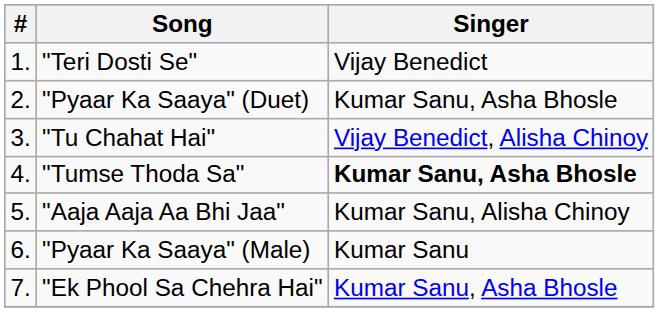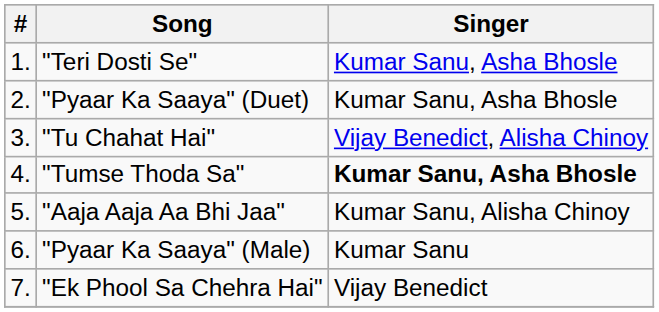 <table class="wikitable sortable" style="font-size:92%;">
 <tr>
 <th>#</th>
 <th>Song</th>
 <th>Singer</th>
 </tr>
 <tr>
 <td>1.</td>
 <td>"Teri Dosti Se"</td>
-<td>Vijay Benedict</td>
+<td><a href='#'>Kumar Sanu</a>, <a href='#'>Asha Bhosle</a></td>
 </tr>
 <tr>
 <td>2.</td>
 <td>"Pyaar Ka Saaya" (Duet)</td>
 <td>Kumar Sanu, Asha Bhosle</td>
 </tr>
 <tr>
 <td>3.</td>
 <td>"Tu Chahat Hai"</td>
 <td><a href='#'>Vijay Benedict</a>, <a href='#'>Alisha Chinoy</a></td>
 </tr>
 <tr>
 <td>4.</td>
 <td>"Tumse Thoda Sa"</td>
 <td><strong>Kumar Sanu, Asha Bhosle</strong></td>
 </tr>
 <tr>
 <td>5.</td>
 <td>"Aaja Aaja Aa Bhi Jaa"</td>
 <td>Kumar Sanu, Alisha Chinoy</td>
 </tr>
 <tr>
 <td>6.</td>
 <td>"Pyaar Ka Saaya" (Male)</td>
 <td>Kumar Sanu</td>
 </tr>
 <tr>
 <td>7.</td>
 <td>"Ek Phool Sa Chehra Hai"</td>
-<td><a href='#'>Kumar Sanu</a>, <a href='#'>Asha Bhosle</a></td>
+<td>Vijay Benedict</td>
 </tr>
 <tr>
 </tr>
 </table>
